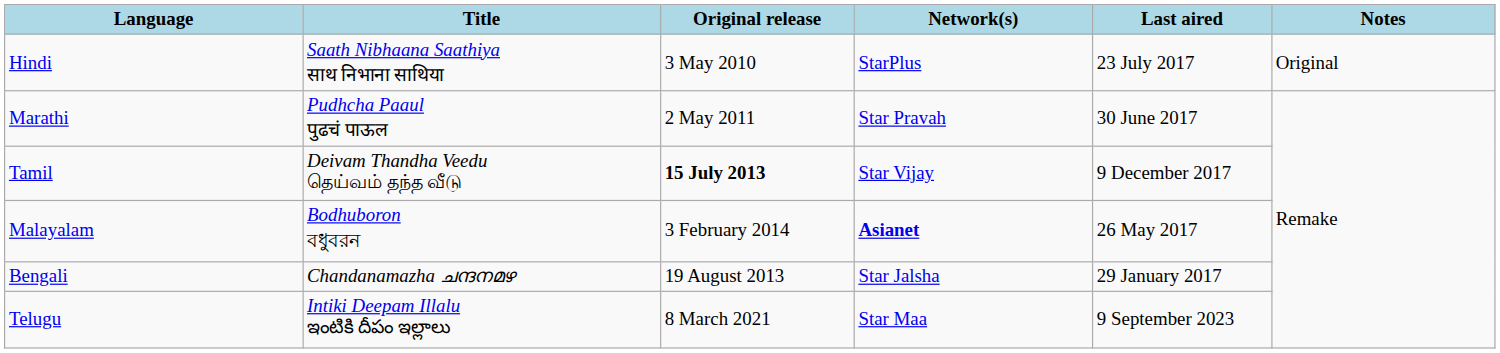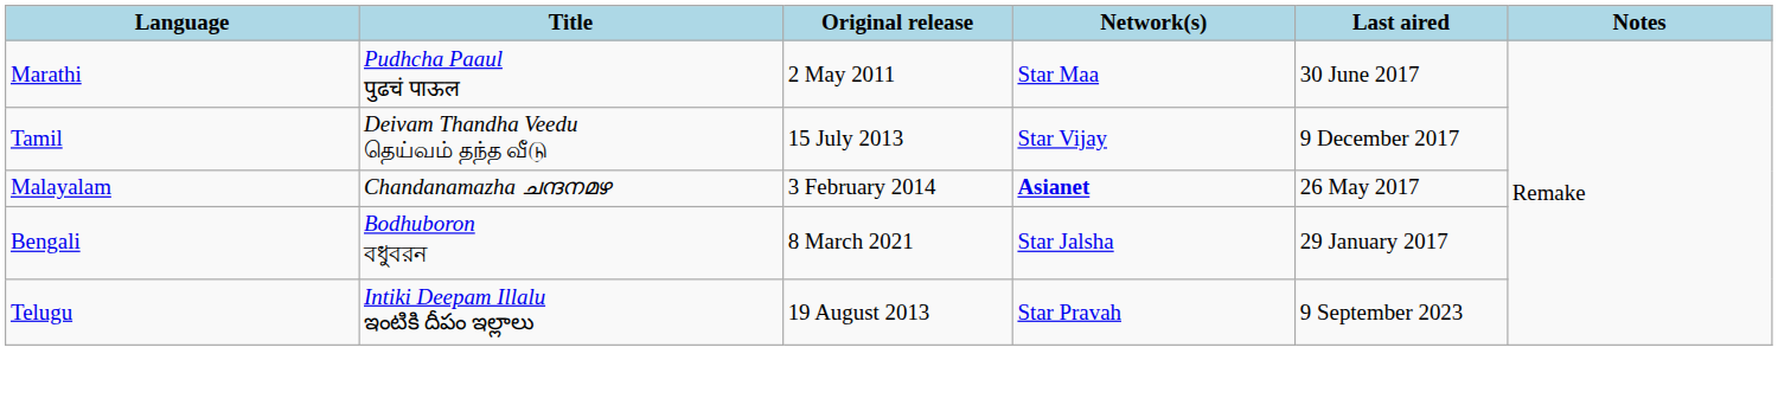 <table class="wikitable" style="width: 100%; margin-right: 0;">
 <tr>
 <th style="background:LightBlue; width:20%;">Language</th>
 <th style="background:LightBlue; width:24%;">Title</th>
 <th style="background:LightBlue; width:13%;">Original release</th>
 <th style="background:LightBlue; width:16%;">Network(s)</th>
 <th style="background:LightBlue; width:12%;">Last aired</th>
 <th style="background:LightBlue; width:18%;">Notes</th>
 </tr>
 <tr>
-<td><a href='#'>Hindi</a></td>
-<td><em><a href='#'>Saath Nibhaana Saathiya</a></em> <br> साथ निभाना साथिया</td>
-<td>3 May 2010</td>
-<td><a href='#'>StarPlus</a></td>
-<td>23 July 2017</td>
-<td>Original</td>
-</tr>
-<tr>
 <td><a href='#'>Marathi</a></td>
 <td><em><a href='#'>Pudhcha Paaul</a></em> <br> पुढचं पाऊल</td>
 <td>2 May 2011</td>
-<td><a href='#'>Star Pravah</a></td>
+<td><a href='#'>Star Maa</a></td>
 <td>30 June 2017</td>
 <td rowspan="5">Remake</td>
 </tr>
 <tr>
 <td><a href='#'>Tamil</a></td>
 <td><em>Deivam Thandha Veedu</em> <br> தெய்வம் தந்த வீடு</td>
-<td><strong>15 July 2013</strong></td>
+<td>15 July 2013</td>
 <td><a href='#'>Star Vijay</a></td>
 <td>9 December 2017</td>
 </tr>
 <tr>
 <td><a href='#'>Malayalam</a></td>
-<td><em><a href='#'>Bodhuboron</a></em> <br> বধুবরন</td>
+<td><em>Chandanamazha ചന്ദനമഴ</em></td>
 <td>3 February 2014</td>
 <td><strong><a href='#'>Asianet</a></strong></td>
 <td>26 May 2017</td>
 </tr>
 <tr>
 <td><a href='#'>Bengali</a></td>
-<td><em>Chandanamazha ചന്ദനമഴ</em></td>
-<td>19 August 2013</td>
+<td><em><a href='#'>Bodhuboron</a></em> <br> বধুবরন</td>
+<td>8 March 2021</td>
 <td><a href='#'>Star Jalsha</a></td>
 <td>29 January 2017</td>
 </tr>
 <tr>
 <td><a href='#'>Telugu</a></td>
 <td><em><a href='#'>Intiki Deepam Illalu</a></em> <br> ఇంటికి దీపం ఇల్లాలు</td>
-<td>8 March 2021</td>
-<td><a href='#'>Star Maa</a></td>
+<td>19 August 2013</td>
+<td><a href='#'>Star Pravah</a></td>
 <td>9 September 2023</td>
 </tr>
 </table>
